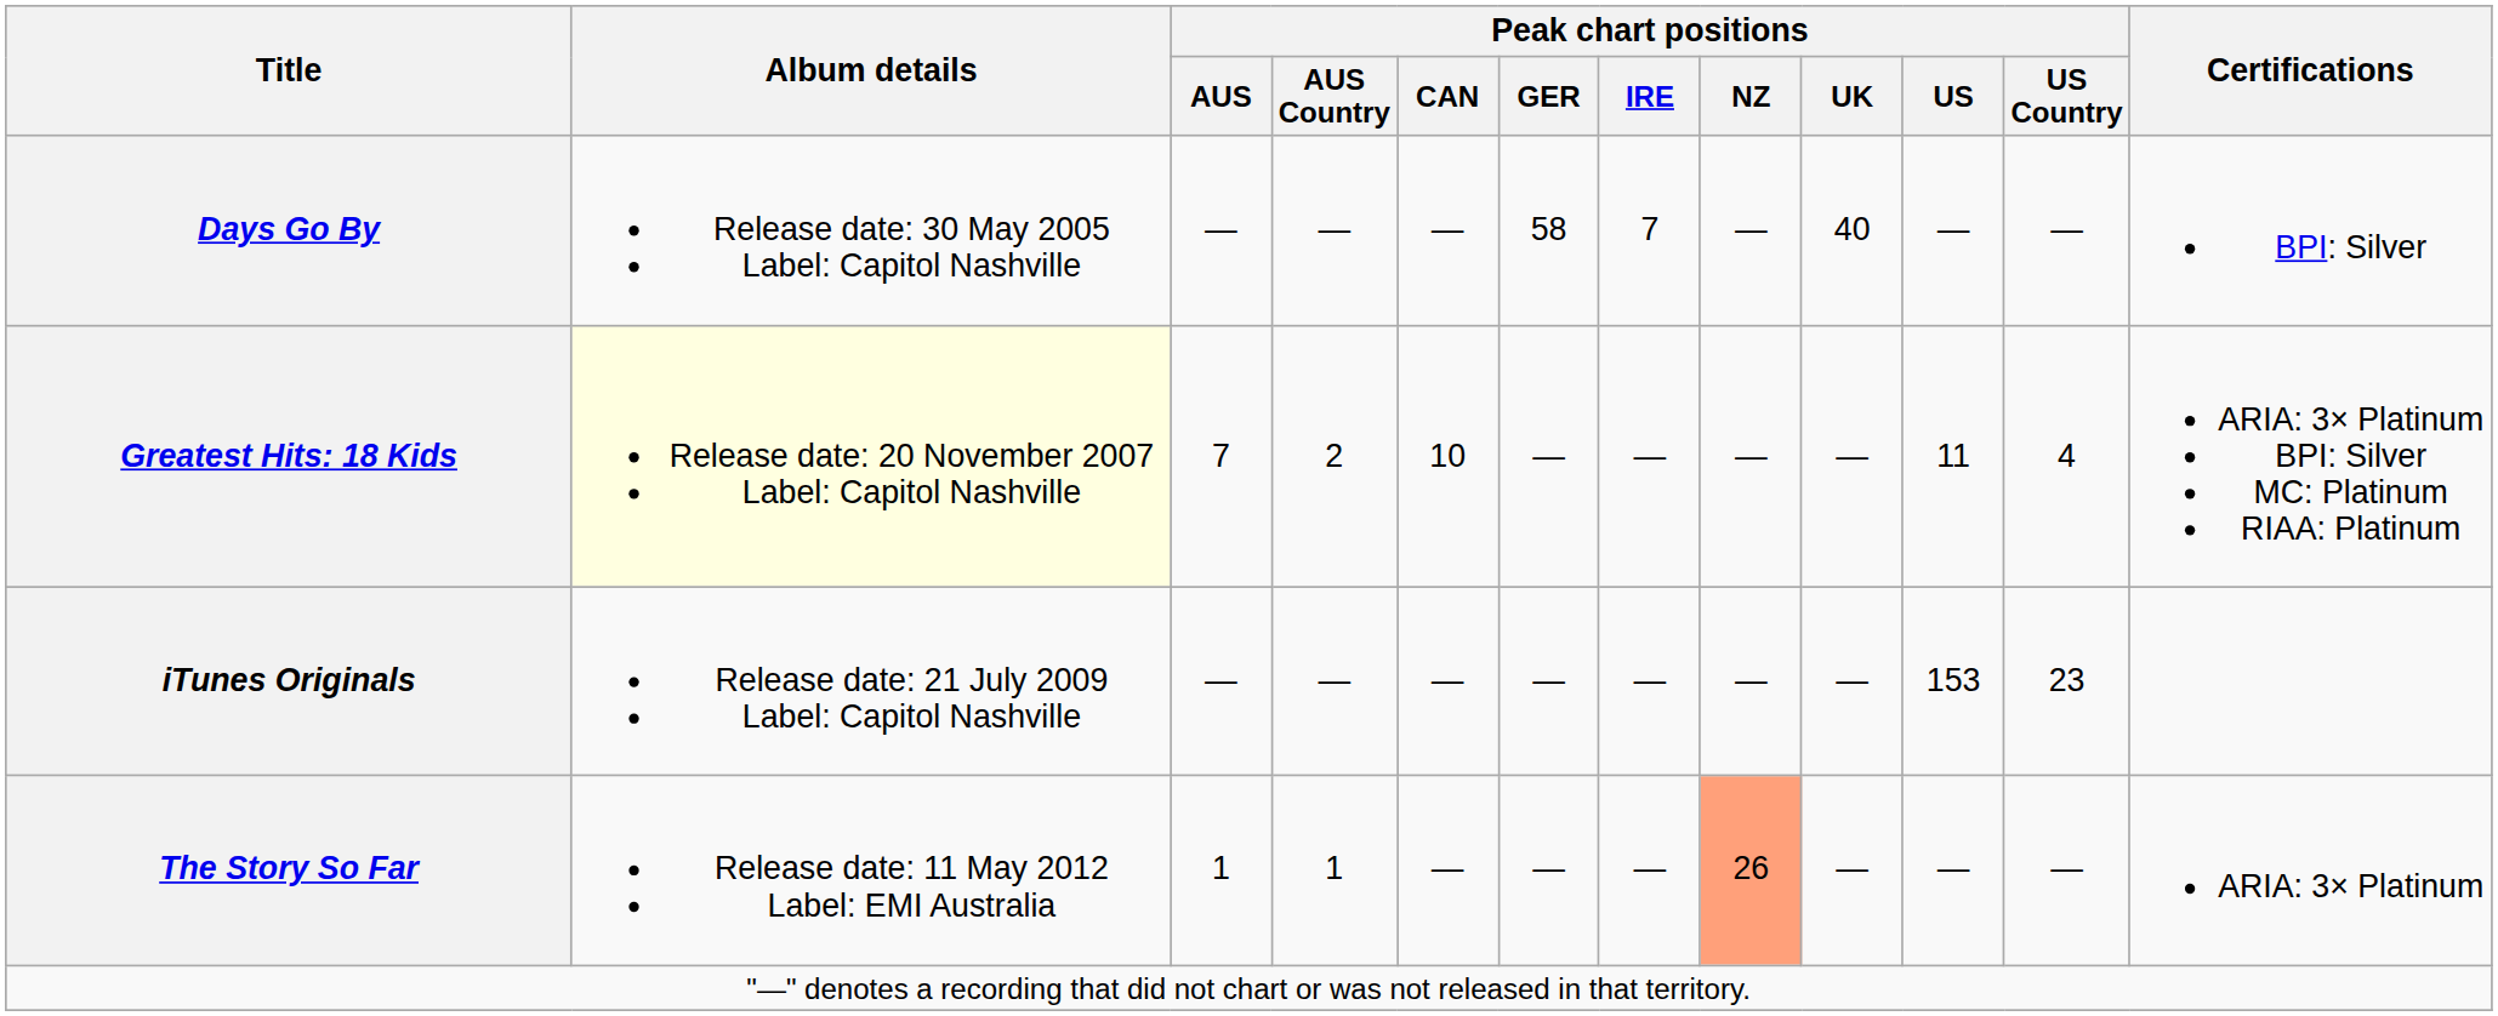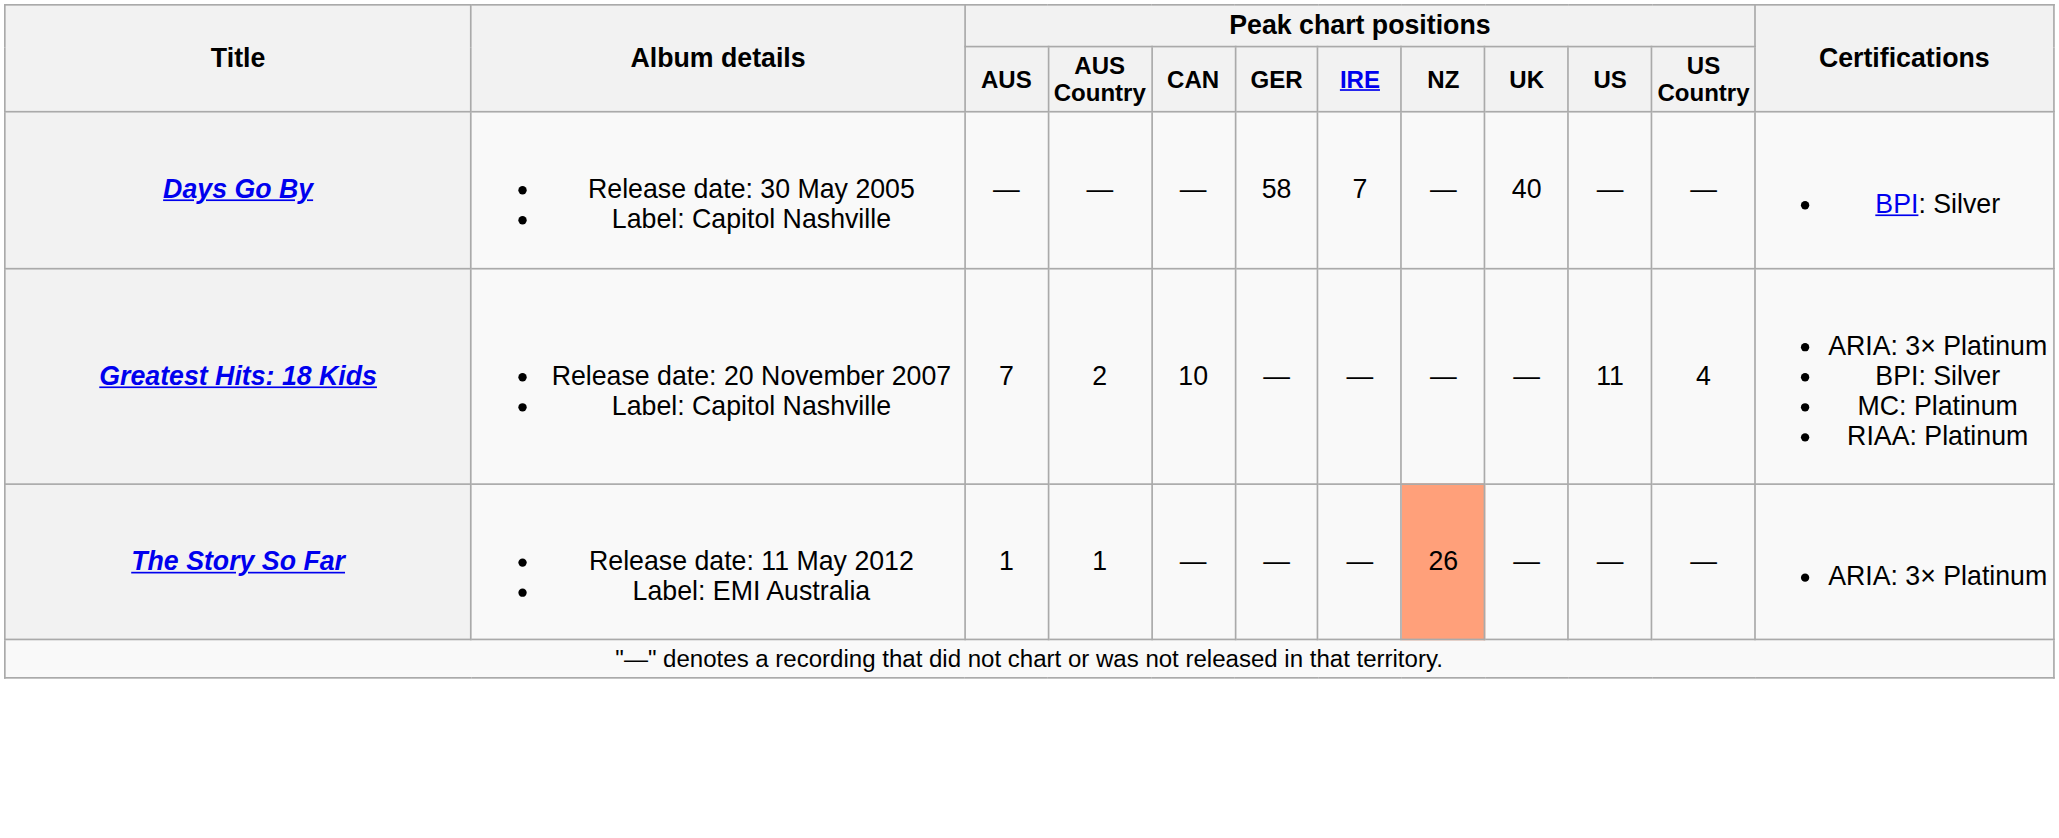 <table class="wikitable plainrowheaders" style="text-align:center;" border="1">
 <tr>
 <th scope="col" rowspan="2" style="width:17em;">Title</th>
 <th scope="col" rowspan="2" style="width:18em;">Album details</th>
 <th scope="col" colspan="9">Peak chart positions</th>
 <th scope="col" rowspan="2">Certifications</th>
 </tr>
 <tr>
 <th scope="col" style="width:3em;font-size:90%;">AUS<br></th>
 <th scope="col" style="width:3em;font-size:90%;">AUS Country</th>
 <th scope="col" style="width:3em;font-size:90%;">CAN<br></th>
 <th scope="col" style="width:3em;font-size:90%;">GER<br></th>
 <th scope="col" style="width:3em;font-size:90%;"><a href='#'>IRE</a><br></th>
 <th scope="col" style="width:3em;font-size:90%;">NZ<br></th>
 <th scope="col" style="width:3em;font-size:90%;">UK<br></th>
 <th scope="col" style="width:3em;font-size:90%;">US<br></th>
 <th scope="col" style="width:3em;font-size:90%;">US Country<br></th>
 </tr>
 <tr>
 <th scope="row"><em><a href='#'>Days Go By</a></em></th>
 <td><br><ul><li>Release date: 30 May 2005</li><li>Label: Capitol Nashville</li></ul></td>
 <td>—</td>
 <td>—</td>
 <td>—</td>
 <td>58</td>
 <td>7</td>
 <td>—</td>
 <td>40</td>
 <td>—</td>
 <td>—</td>
 <td><br><ul><li><a href='#'>BPI</a>: Silver</li></ul></td>
 </tr>
 <tr>
 <th scope="row"><em><a href='#'>Greatest Hits: 18 Kids</a></em></th>
-<td style="background: lightyellow;"><br><ul><li>Release date: 20 November 2007</li><li>Label: Capitol Nashville</li></ul></td>
+<td><br><ul><li>Release date: 20 November 2007</li><li>Label: Capitol Nashville</li></ul></td>
 <td>7</td>
 <td>2</td>
 <td>10</td>
 <td>—</td>
 <td>—</td>
 <td>—</td>
 <td>—</td>
 <td>11</td>
 <td>4</td>
 <td><br><ul><li>ARIA: 3× Platinum</li><li>BPI: Silver</li><li>MC: Platinum</li><li>RIAA: Platinum</li></ul></td>
-</tr>
-<tr>
-<th scope="row"><em>iTunes Originals</em></th>
-<td><br><ul><li>Release date: 21 July 2009</li><li>Label: Capitol Nashville</li></ul></td>
-<td>—</td>
-<td>—</td>
-<td>—</td>
-<td>—</td>
-<td>—</td>
-<td>—</td>
-<td>—</td>
-<td>153</td>
-<td>23</td>
-<td></td>
 </tr>
 <tr>
 <th scope="row"><em><a href='#'>The Story So Far</a></em></th>
 <td><br><ul><li>Release date: 11 May 2012</li><li>Label: EMI Australia</li></ul></td>
 <td>1</td>
 <td>1</td>
 <td>—</td>
 <td>—</td>
 <td>—</td>
 <td style="background: lightsalmon;">26</td>
 <td>—</td>
 <td>—</td>
 <td>—</td>
 <td><br><ul><li>ARIA: 3× Platinum</li></ul></td>
 </tr>
 <tr>
 <td colspan="12" style="font-size:90%">"—" denotes a recording that did not chart or was not released in that territory.</td>
 </tr>
 </table>
